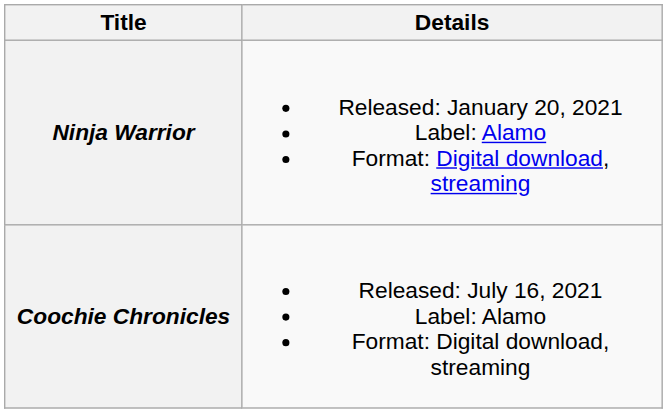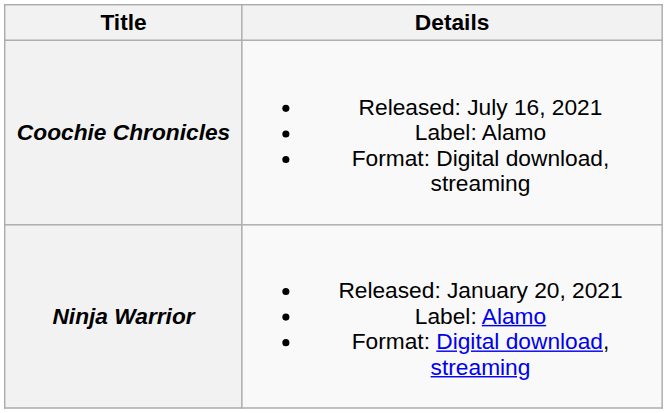 <table class="wikitable plainrowheaders" style="text-align:center;">
 <tr>
 <th scope="col" style="width:10em;">Title</th>
 <th scope="col" style="width:18em;">Details</th>
 </tr>
 <tr>
+<th scope="row"><em>Coochie Chronicles</em></th>
+<td><br><ul><li>Released: July 16, 2021</li><li>Label: Alamo</li><li>Format: Digital download, streaming</li></ul></td>
+</tr>
+<tr>
 <th scope="row"><em>Ninja Warrior</em></th>
 <td><br><ul><li>Released: January 20, 2021</li><li>Label: <a href='#'>Alamo</a></li><li>Format: <a href='#'>Digital download</a>, <a href='#'>streaming</a></li></ul></td>
 </tr>
-<tr>
-<th scope="row"><em>Coochie Chronicles</em></th>
-<td><br><ul><li>Released: July 16, 2021</li><li>Label: Alamo</li><li>Format: Digital download, streaming</li></ul></td>
-</tr>
 </table>
